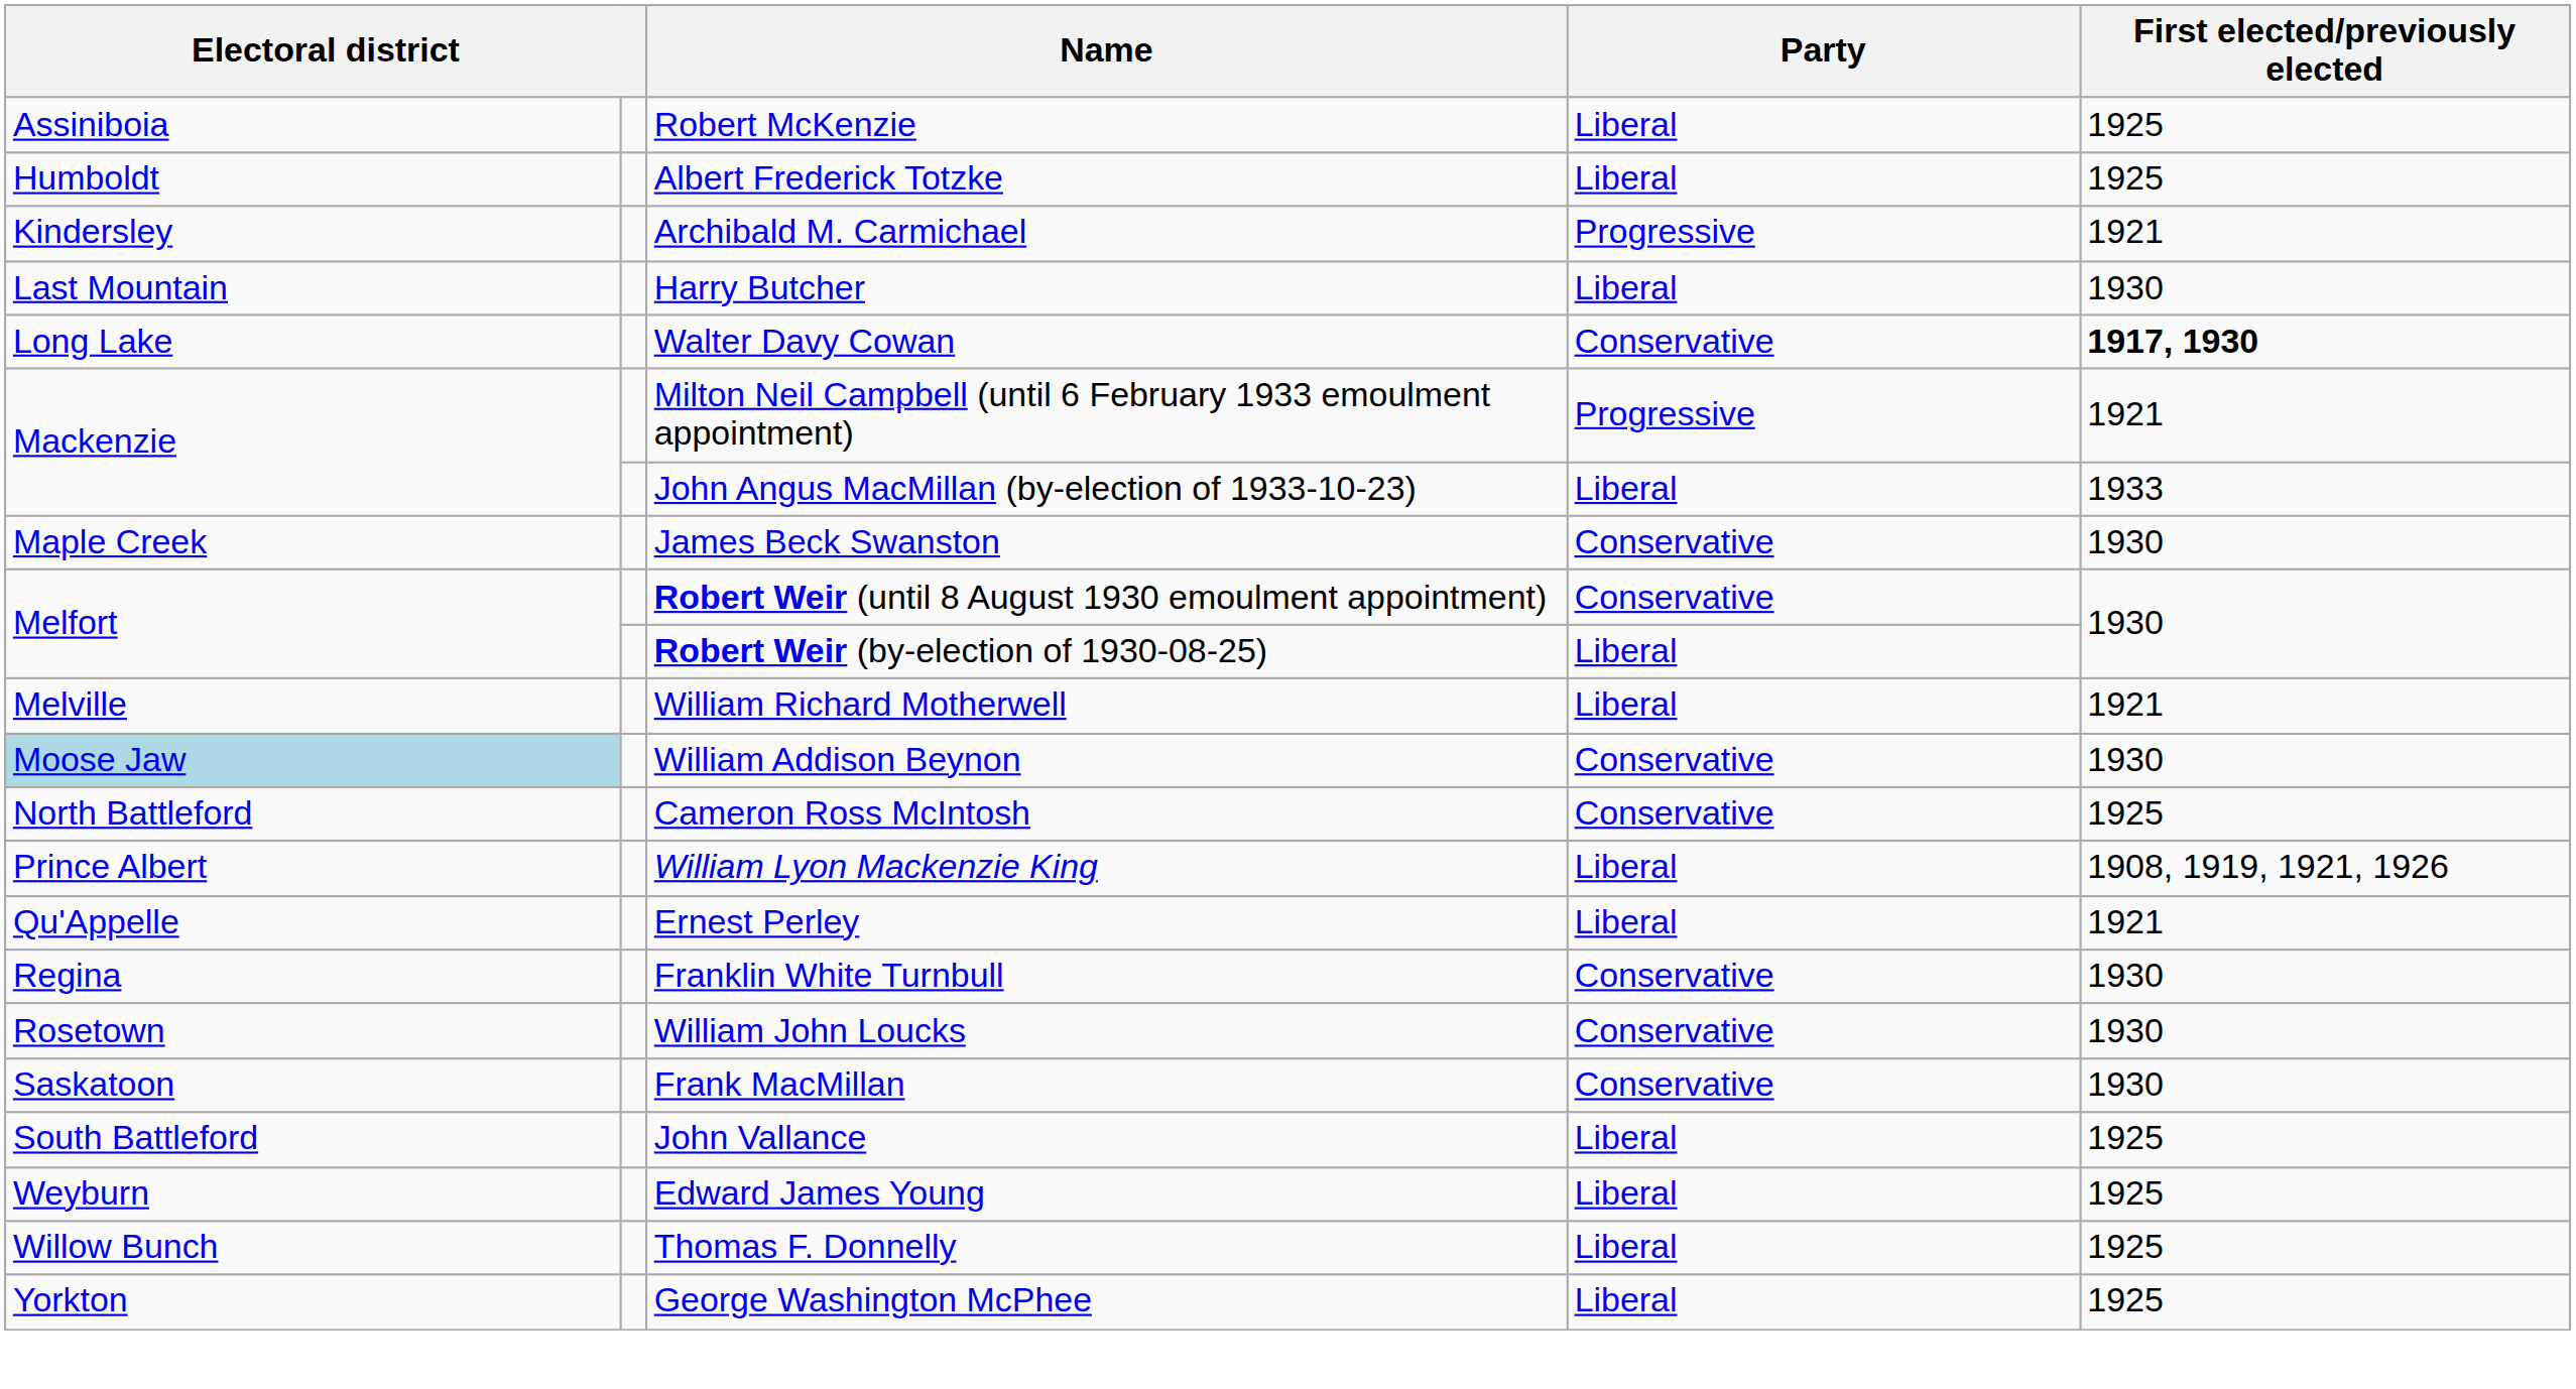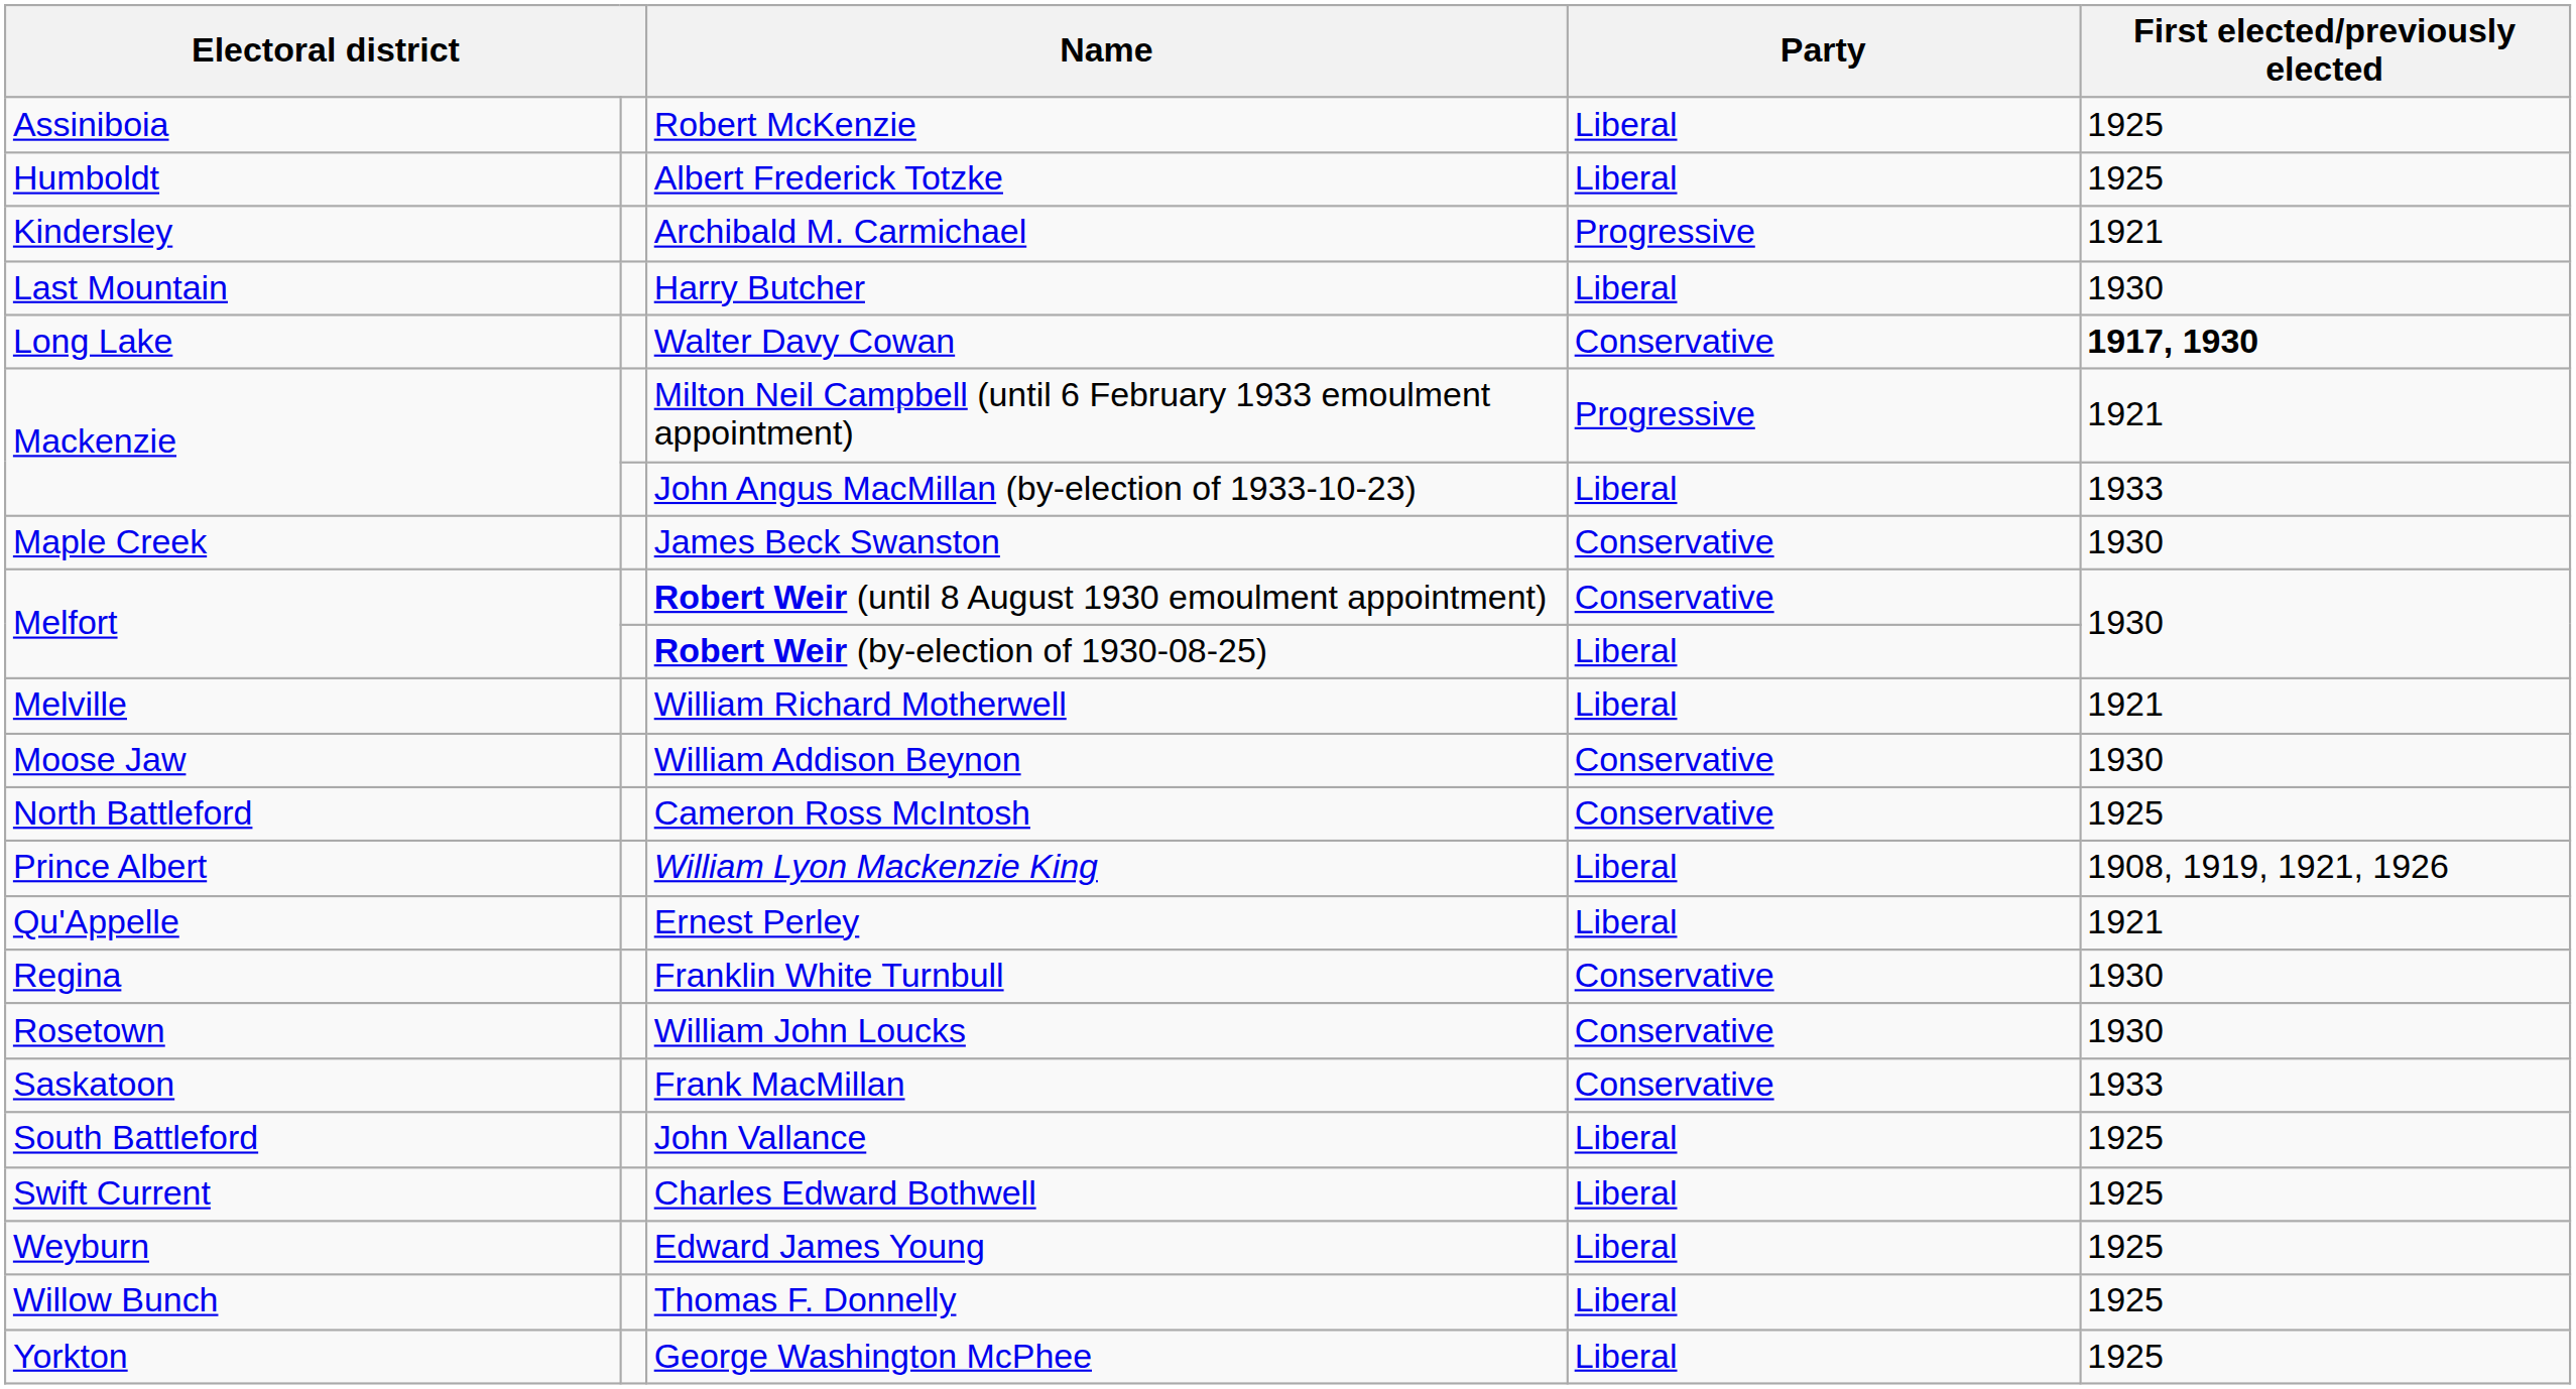 <table class="wikitable" width=95%>
 <tr>
 <th colspan=2 width=25%>Electoral district</th>
 <th>Name</th>
 <th width=20%>Party</th>
 <th>First elected/previously elected</th>
 </tr>
 <tr>
 <td width=24%><a href='#'>Assiniboia</a></td>
 <td></td>
 <td><a href='#'>Robert McKenzie</a></td>
 <td><a href='#'>Liberal</a></td>
 <td>1925</td>
 </tr>
 <tr>
 <td><a href='#'>Humboldt</a></td>
 <td></td>
 <td><a href='#'>Albert Frederick Totzke</a></td>
 <td><a href='#'>Liberal</a></td>
 <td>1925</td>
 </tr>
 <tr>
 <td><a href='#'>Kindersley</a></td>
 <td></td>
 <td><a href='#'>Archibald M. Carmichael</a></td>
 <td><a href='#'>Progressive</a></td>
 <td>1921</td>
 </tr>
 <tr>
 <td><a href='#'>Last Mountain</a></td>
 <td></td>
 <td><a href='#'>Harry Butcher</a></td>
 <td><a href='#'>Liberal</a></td>
 <td>1930</td>
 </tr>
 <tr>
 <td><a href='#'>Long Lake</a></td>
 <td></td>
 <td><a href='#'>Walter Davy Cowan</a></td>
 <td><a href='#'>Conservative</a></td>
 <td><strong>1917, 1930</strong></td>
 </tr>
 <tr>
 <td rowspan=2><a href='#'>Mackenzie</a></td>
 <td></td>
 <td><a href='#'>Milton Neil Campbell</a> (until 6 February 1933 emoulment appointment)</td>
 <td><a href='#'>Progressive</a></td>
 <td>1921</td>
 </tr>
 <tr>
 <td></td>
 <td><a href='#'>John Angus MacMillan</a> (by-election of 1933-10-23)</td>
 <td><a href='#'>Liberal</a></td>
 <td>1933</td>
 </tr>
 <tr>
 <td><a href='#'>Maple Creek</a></td>
 <td></td>
 <td><a href='#'>James Beck Swanston</a></td>
 <td><a href='#'>Conservative</a></td>
 <td>1930</td>
 </tr>
 <tr>
 <td rowspan=2><a href='#'>Melfort</a></td>
 <td></td>
 <td><strong><a href='#'>Robert Weir</a></strong> (until 8 August 1930 emoulment appointment)</td>
 <td><a href='#'>Conservative</a></td>
 <td rowspan=2>1930</td>
 </tr>
 <tr>
 <td></td>
 <td><strong><a href='#'>Robert Weir</a></strong> (by-election of 1930-08-25)</td>
 <td><a href='#'>Liberal</a></td>
 </tr>
 <tr>
 <td><a href='#'>Melville</a></td>
 <td></td>
 <td><a href='#'>William Richard Motherwell</a></td>
 <td><a href='#'>Liberal</a></td>
 <td>1921</td>
 </tr>
 <tr>
-<td style="background: lightblue;"><a href='#'>Moose Jaw</a></td>
+<td><a href='#'>Moose Jaw</a></td>
 <td></td>
 <td><a href='#'>William Addison Beynon</a></td>
 <td><a href='#'>Conservative</a></td>
 <td>1930</td>
 </tr>
 <tr>
 <td><a href='#'>North Battleford</a></td>
 <td></td>
 <td><a href='#'>Cameron Ross McIntosh</a></td>
 <td><a href='#'>Conservative</a></td>
 <td>1925</td>
 </tr>
 <tr>
 <td><a href='#'>Prince Albert</a></td>
 <td></td>
 <td><em><a href='#'>William Lyon Mackenzie King</a></em></td>
 <td><a href='#'>Liberal</a></td>
 <td>1908, 1919, 1921, 1926</td>
 </tr>
 <tr>
 <td><a href='#'>Qu'Appelle</a></td>
 <td></td>
 <td><a href='#'>Ernest Perley</a></td>
 <td><a href='#'>Liberal</a></td>
 <td>1921</td>
 </tr>
 <tr>
 <td><a href='#'>Regina</a></td>
 <td></td>
 <td><a href='#'>Franklin White Turnbull</a></td>
 <td><a href='#'>Conservative</a></td>
 <td>1930</td>
 </tr>
 <tr>
 <td><a href='#'>Rosetown</a></td>
 <td></td>
 <td><a href='#'>William John Loucks</a></td>
 <td><a href='#'>Conservative</a></td>
 <td>1930</td>
 </tr>
 <tr>
 <td><a href='#'>Saskatoon</a></td>
 <td></td>
 <td><a href='#'>Frank MacMillan</a></td>
 <td><a href='#'>Conservative</a></td>
-<td>1930</td>
+<td>1933</td>
 </tr>
 <tr>
 <td><a href='#'>South Battleford</a></td>
 <td></td>
 <td><a href='#'>John Vallance</a></td>
+<td><a href='#'>Liberal</a></td>
+<td>1925</td>
+</tr>
+<tr>
+<td><a href='#'>Swift Current</a></td>
+<td></td>
+<td><a href='#'>Charles Edward Bothwell</a></td>
 <td><a href='#'>Liberal</a></td>
 <td>1925</td>
 </tr>
 <tr>
 <td><a href='#'>Weyburn</a></td>
 <td></td>
 <td><a href='#'>Edward James Young</a></td>
 <td><a href='#'>Liberal</a></td>
 <td>1925</td>
 </tr>
 <tr>
 <td><a href='#'>Willow Bunch</a></td>
 <td></td>
 <td><a href='#'>Thomas F. Donnelly</a></td>
 <td><a href='#'>Liberal</a></td>
 <td>1925</td>
 </tr>
 <tr>
 <td><a href='#'>Yorkton</a></td>
 <td></td>
 <td><a href='#'>George Washington McPhee</a></td>
 <td><a href='#'>Liberal</a></td>
 <td>1925</td>
 </tr>
 </table>
